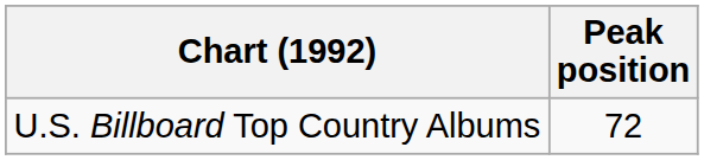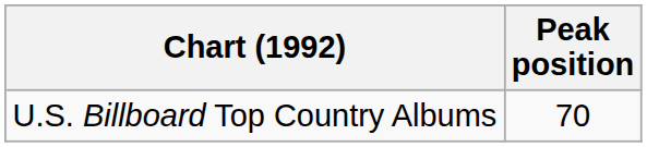 <table class="wikitable">
 <tr>
 <th>Chart (1992)</th>
 <th>Peak<br>position</th>
 </tr>
 <tr>
 <td>U.S. <em>Billboard</em> Top Country Albums</td>
-<td align="center">72</td>
+<td align="center">70</td>
 </tr>
 </table>
